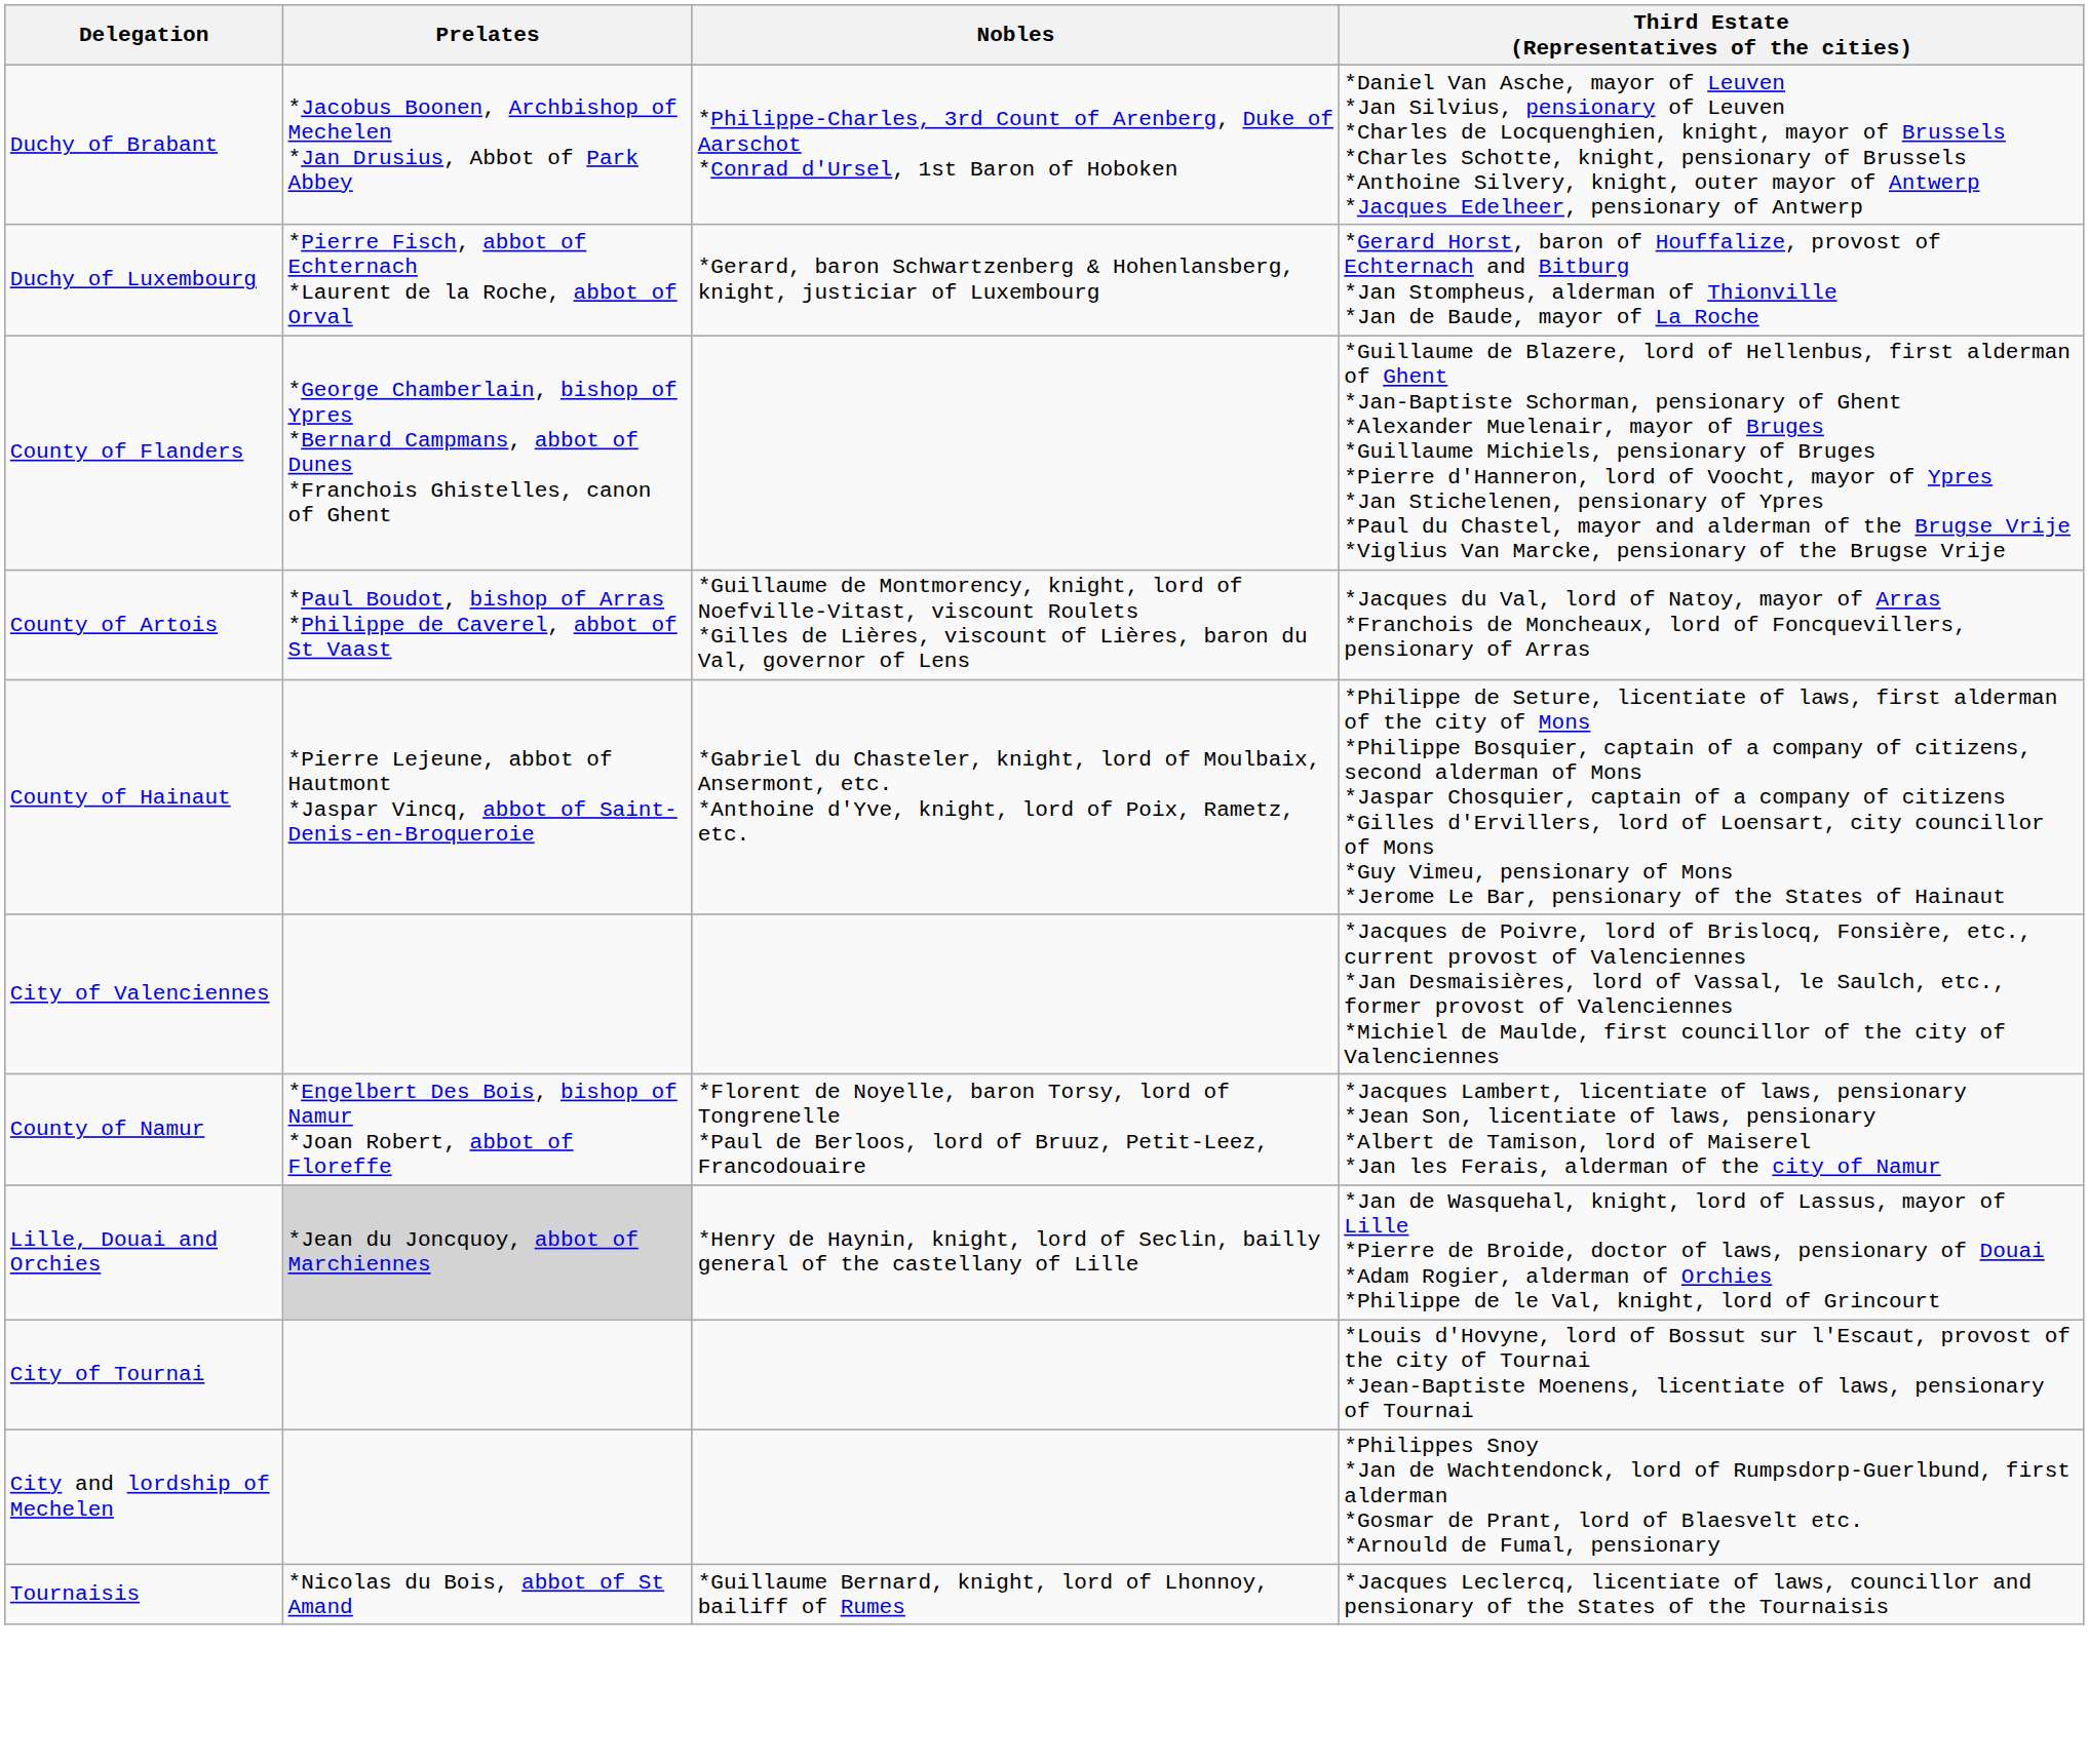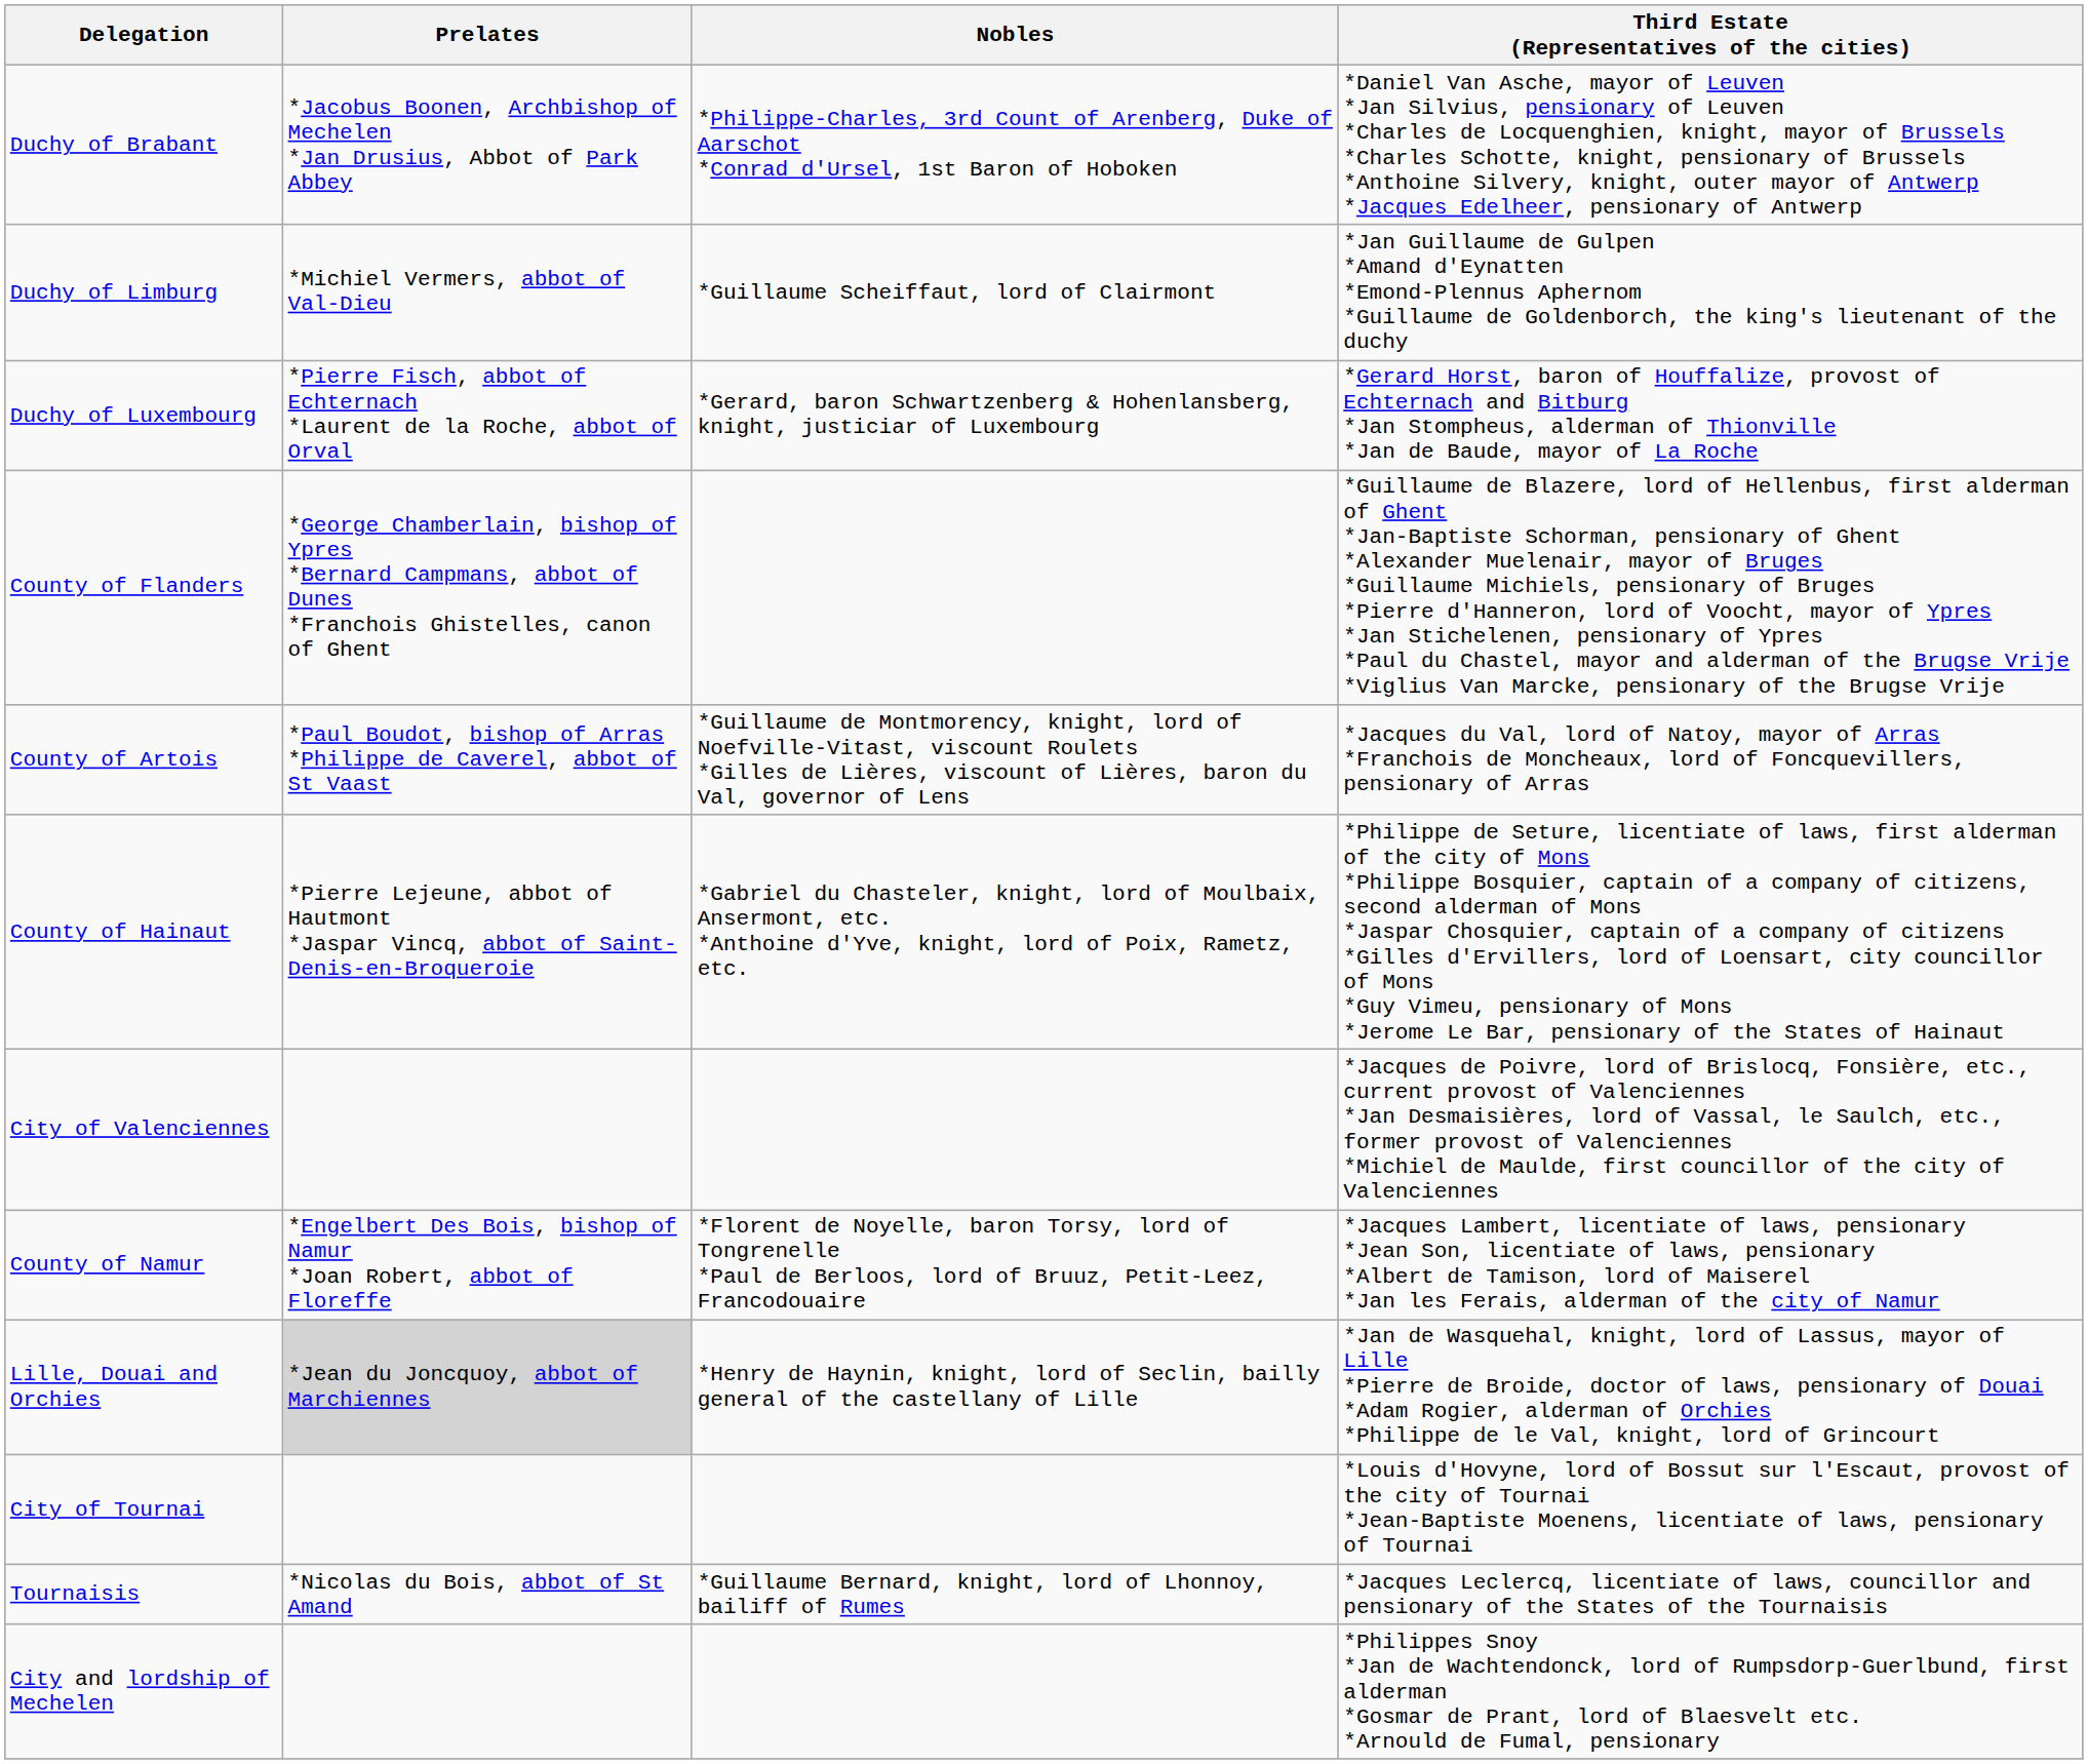 <table class="wikitable">
 <tr>
 <th>Delegation</th>
 <th>Prelates</th>
 <th>Nobles</th>
 <th>Third Estate<br>(Representatives of the cities)</th>
 </tr>
 <tr>
 <td><a href='#'>Duchy of Brabant</a></td>
 <td>*<a href='#'>Jacobus Boonen</a>, <a href='#'>Archbishop of Mechelen</a><br>*<a href='#'>Jan Drusius</a>, Abbot of <a href='#'>Park Abbey</a></td>
 <td>*<a href='#'>Philippe-Charles, 3rd Count of Arenberg</a>, <a href='#'>Duke of Aarschot</a><br>*<a href='#'>Conrad d'Ursel</a>, 1st Baron of Hoboken</td>
 <td>*Daniel Van Asche, mayor of <a href='#'>Leuven</a><br>*Jan Silvius, <a href='#'>pensionary</a> of Leuven<br>*Charles de Locquenghien, knight, mayor of <a href='#'>Brussels</a> <br>*Charles Schotte, knight, pensionary of Brussels<br>*Anthoine Silvery, knight, outer mayor of <a href='#'>Antwerp</a> <br>*<a href='#'>Jacques Edelheer</a>, pensionary of Antwerp</td>
+</tr>
+<tr>
+<td><a href='#'>Duchy of Limburg</a></td>
+<td>*Michiel Vermers, <a href='#'>abbot of Val-Dieu</a></td>
+<td>*Guillaume Scheiffaut, lord of Clairmont</td>
+<td>*Jan Guillaume de Gulpen<br>*Amand d'Eynatten<br>*Emond-Plennus Aphernom<br>*Guillaume de Goldenborch, the king's lieutenant of the duchy</td>
 </tr>
 <tr>
 <td><a href='#'>Duchy of Luxembourg</a></td>
 <td>*<a href='#'>Pierre Fisch</a>, <a href='#'>abbot of Echternach</a><br>*Laurent de la Roche, <a href='#'>abbot of Orval</a></td>
 <td>*Gerard, baron Schwartzenberg & Hohenlansberg, knight, justiciar of Luxembourg</td>
 <td>*<a href='#'>Gerard Horst</a>, baron of <a href='#'>Houffalize</a>, provost of <a href='#'>Echternach</a> and <a href='#'>Bitburg</a><br>*Jan Stompheus, alderman of <a href='#'>Thionville</a><br>*Jan de Baude, mayor of <a href='#'>La Roche</a></td>
 </tr>
 <tr>
 <td><a href='#'>County of Flanders</a></td>
 <td>*<a href='#'>George Chamberlain</a>, <a href='#'>bishop of Ypres</a><br>*<a href='#'>Bernard Campmans</a>, <a href='#'>abbot of Dunes</a><br>*Franchois Ghistelles, canon of Ghent</td>
 <td></td>
 <td>*Guillaume de Blazere, lord of Hellenbus, first alderman of <a href='#'>Ghent</a><br>*Jan-Baptiste Schorman, pensionary of Ghent<br>*Alexander Muelenair, mayor of <a href='#'>Bruges</a><br>*Guillaume Michiels, pensionary of Bruges<br>*Pierre d'Hanneron, lord of Voocht, mayor of <a href='#'>Ypres</a> <br>*Jan Stichelenen, pensionary of Ypres<br>*Paul du Chastel, mayor and alderman of the <a href='#'>Brugse Vrije</a> <br>*Viglius Van Marcke, pensionary of the Brugse Vrije</td>
 </tr>
 <tr>
 <td><a href='#'>County of Artois</a></td>
 <td>*<a href='#'>Paul Boudot</a>, <a href='#'>bishop of Arras</a><br>*<a href='#'>Philippe de Caverel</a>, <a href='#'>abbot of St Vaast</a></td>
 <td>*Guillaume de Montmorency, knight, lord of Noefville-Vitast, viscount Roulets<br>*Gilles de Lières, viscount of Lières, baron du Val, governor of Lens</td>
 <td>*Jacques du Val, lord of Natoy, mayor of <a href='#'>Arras</a> <br>*Franchois de Moncheaux, lord of Foncquevillers, pensionary of Arras</td>
 </tr>
 <tr>
 <td><a href='#'>County of Hainaut</a></td>
 <td>*Pierre Lejeune, abbot of Hautmont<br>*Jaspar Vincq, <a href='#'>abbot of Saint-Denis-en-Broqueroie</a></td>
 <td>*Gabriel du Chasteler, knight, lord of Moulbaix, Ansermont, etc. <br>*Anthoine d'Yve, knight, lord of Poix, Rametz, etc.</td>
 <td>*Philippe de Seture, licentiate of laws, first alderman of the city of <a href='#'>Mons</a> <br>*Philippe Bosquier, captain of a company of citizens, second alderman of Mons<br>*Jaspar Chosquier, captain of a company of citizens<br>*Gilles d'Ervillers, lord of Loensart, city councillor of Mons<br>*Guy Vimeu, pensionary of Mons<br>*Jerome Le Bar, pensionary of the States of Hainaut</td>
 </tr>
 <tr>
 <td><a href='#'>City of Valenciennes</a></td>
 <td></td>
 <td></td>
 <td>*Jacques de Poivre, lord of Brislocq, Fonsière, etc., current provost of Valenciennes<br>*Jan Desmaisières, lord of Vassal, le Saulch, etc., former provost of Valenciennes<br>*Michiel de Maulde, first councillor of the city of Valenciennes</td>
 </tr>
 <tr>
 <td><a href='#'>County of Namur</a></td>
 <td>*<a href='#'>Engelbert Des Bois</a>, <a href='#'>bishop of Namur</a><br>*Joan Robert, <a href='#'>abbot of Floreffe</a></td>
 <td>*Florent de Noyelle, baron Torsy, lord of Tongrenelle<br>*Paul de Berloos, lord of Bruuz, Petit-Leez, Francodouaire</td>
 <td>*Jacques Lambert, licentiate of laws, pensionary<br>*Jean Son, licentiate of laws, pensionary<br>*Albert de Tamison, lord of Maiserel<br>*Jan les Ferais, alderman of the <a href='#'>city of Namur</a></td>
 </tr>
 <tr>
 <td><a href='#'>Lille, Douai and Orchies</a></td>
 <td style="background: lightgrey;">*Jean du Joncquoy, <a href='#'>abbot of Marchiennes</a></td>
 <td>*Henry de Haynin, knight, lord of Seclin, bailly general of the castellany of Lille</td>
 <td>*Jan de Wasquehal, knight, lord of Lassus, mayor of <a href='#'>Lille</a><br>*Pierre de Broide, doctor of laws, pensionary of <a href='#'>Douai</a><br>*Adam Rogier, alderman of <a href='#'>Orchies</a><br>*Philippe de le Val, knight, lord of Grincourt</td>
 </tr>
 <tr>
 <td><a href='#'>City of Tournai</a></td>
 <td></td>
 <td></td>
 <td>*Louis d'Hovyne, lord of Bossut sur l'Escaut, provost of the city of Tournai<br>*Jean-Baptiste Moenens, licentiate of laws, pensionary of Tournai</td>
 </tr>
 <tr>
+<td><a href='#'>Tournaisis</a></td>
+<td>*Nicolas du Bois, <a href='#'>abbot of St Amand</a></td>
+<td>*Guillaume Bernard, knight, lord of Lhonnoy, bailiff of <a href='#'>Rumes</a></td>
+<td>*Jacques Leclercq, licentiate of laws, councillor and pensionary of the States of the Tournaisis</td>
+</tr>
+<tr>
 <td><a href='#'>City</a> and <a href='#'>lordship of Mechelen</a></td>
 <td></td>
 <td></td>
 <td>*Philippes Snoy<br>*Jan de Wachtendonck, lord of Rumpsdorp-Guerlbund, first alderman<br>*Gosmar de Prant, lord of Blaesvelt etc.<br>*Arnould de Fumal, pensionary</td>
 </tr>
-<tr>
-<td><a href='#'>Tournaisis</a></td>
-<td>*Nicolas du Bois, <a href='#'>abbot of St Amand</a></td>
-<td>*Guillaume Bernard, knight, lord of Lhonnoy, bailiff of <a href='#'>Rumes</a></td>
-<td>*Jacques Leclercq, licentiate of laws, councillor and pensionary of the States of the Tournaisis</td>
-</tr>
 </table>
